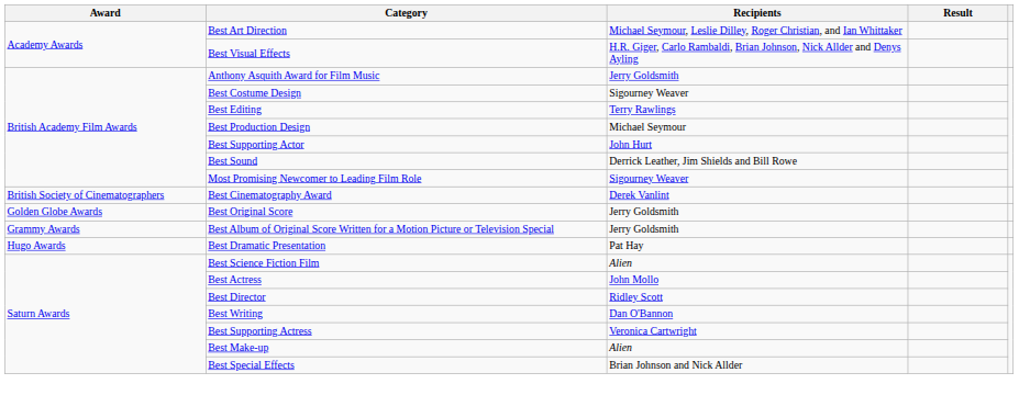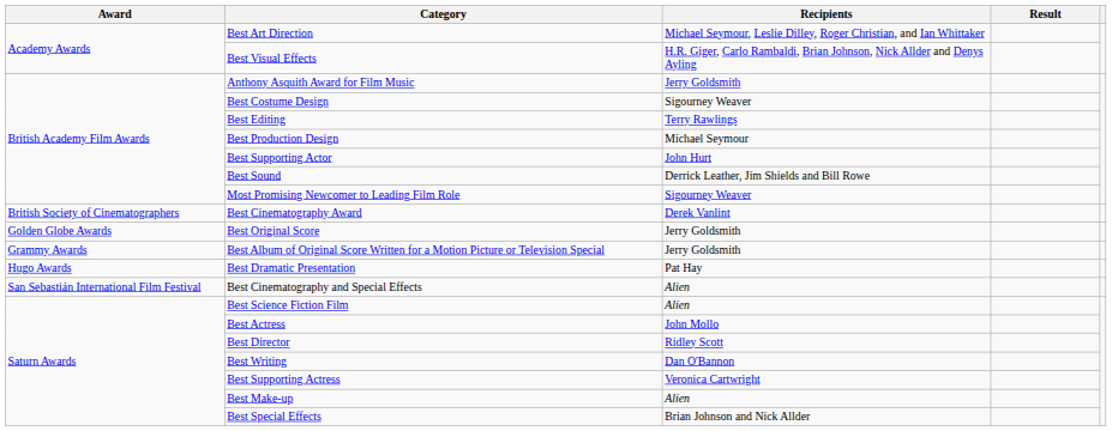 <table class="wikitable sortable plainrowheaders" width="95%" cellpadding="5">
 <tr>
 <th width="20%">Award</th>
 <th width="40%">Category</th>
 <th width="30%">Recipients</th>
 <th width="10%">Result</th>
 <th></th>
 </tr>
 <tr>
 <td rowspan=2><a href='#'>Academy Awards</a></td>
 <td><a href='#'>Best Art Direction</a></td>
 <td><a href='#'>Michael Seymour</a>, <a href='#'>Leslie Dilley</a>, <a href='#'>Roger Christian</a>, and <a href='#'>Ian Whittaker</a></td>
 <td></td>
 <td rowspan=2 style="text-align:center;"></td>
 </tr>
 <tr>
 <td><a href='#'>Best Visual Effects</a></td>
 <td><a href='#'>H.R. Giger</a>, <a href='#'>Carlo Rambaldi</a>, <a href='#'>Brian Johnson</a>, <a href='#'>Nick Allder</a> and <a href='#'>Denys Ayling</a></td>
 <td></td>
 </tr>
 <tr>
 <td rowspan=7><a href='#'>British Academy Film Awards</a></td>
 <td><a href='#'>Anthony Asquith Award for Film Music</a></td>
 <td><a href='#'>Jerry Goldsmith</a></td>
 <td></td>
 <td rowspan=7 style="text-align:center;"></td>
 </tr>
 <tr>
 <td><a href='#'>Best Costume Design</a></td>
 <td>Sigourney Weaver</td>
 <td></td>
 </tr>
 <tr>
 <td><a href='#'>Best Editing</a></td>
 <td><a href='#'>Terry Rawlings</a></td>
 <td></td>
 </tr>
 <tr>
 <td><a href='#'>Best Production Design</a></td>
 <td>Michael Seymour</td>
 <td></td>
 </tr>
 <tr>
 <td><a href='#'>Best Supporting Actor</a></td>
 <td><a href='#'>John Hurt</a></td>
 <td></td>
 </tr>
 <tr>
 <td><a href='#'>Best Sound</a></td>
 <td>Derrick Leather, Jim Shields and Bill Rowe</td>
 <td></td>
 </tr>
 <tr>
 <td><a href='#'>Most Promising Newcomer to Leading Film Role</a></td>
 <td><a href='#'>Sigourney Weaver</a></td>
 <td></td>
 </tr>
 <tr>
 <td><a href='#'>British Society of Cinematographers</a></td>
 <td><a href='#'>Best Cinematography Award</a></td>
 <td><a href='#'>Derek Vanlint</a></td>
 <td></td>
 <td style="text-align:center;"></td>
 </tr>
 <tr>
 <td><a href='#'>Golden Globe Awards</a></td>
 <td><a href='#'>Best Original Score</a></td>
 <td>Jerry Goldsmith</td>
 <td></td>
 <td style="text-align:center;"></td>
 </tr>
 <tr>
 <td><a href='#'>Grammy Awards</a></td>
 <td><a href='#'>Best Album of Original Score Written for a Motion Picture or Television Special</a></td>
 <td>Jerry Goldsmith</td>
 <td></td>
 <td style="text-align:center;"></td>
 </tr>
 <tr>
 <td><a href='#'>Hugo Awards</a></td>
 <td><a href='#'>Best Dramatic Presentation</a></td>
 <td>Pat Hay</td>
 <td></td>
 <td style="text-align:center;"></td>
 </tr>
 <tr>
+<td><a href='#'>San Sebastián International Film Festival</a></td>
+<td>Best Cinematography and Special Effects</td>
+<td><em>Alien</em></td>
+<td></td>
+<td style="text-align:center;"></td>
+</tr>
+<tr>
 <td rowspan=7><a href='#'>Saturn Awards</a></td>
 <td><a href='#'>Best Science Fiction Film</a></td>
 <td><em>Alien</em></td>
 <td></td>
 <td rowspan=7 style="text-align:center;"></td>
 </tr>
 <tr>
 <td><a href='#'>Best Actress</a></td>
 <td><a href='#'>John Mollo</a></td>
 <td></td>
 </tr>
 <tr>
 <td><a href='#'>Best Director</a></td>
 <td><a href='#'>Ridley Scott</a></td>
 <td></td>
 </tr>
 <tr>
 <td><a href='#'>Best Writing</a></td>
 <td><a href='#'>Dan O'Bannon</a></td>
 <td></td>
 </tr>
 <tr>
 <td><a href='#'>Best Supporting Actress</a></td>
 <td><a href='#'>Veronica Cartwright</a></td>
 <td></td>
 </tr>
 <tr>
 <td><a href='#'>Best Make-up</a></td>
 <td><em>Alien</em></td>
 <td></td>
 </tr>
 <tr>
 <td><a href='#'>Best Special Effects</a></td>
 <td>Brian Johnson and Nick Allder</td>
 <td></td>
 </tr>
 </table>
